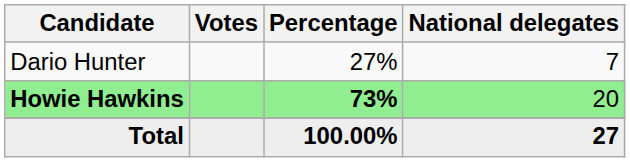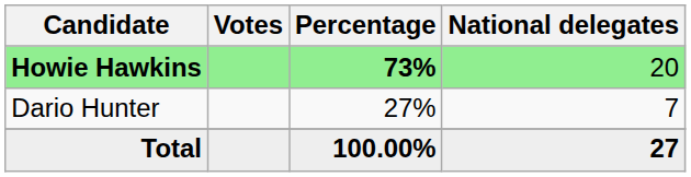 <table class="wikitable" style="text-align:right;">
 <tr>
 <th>Candidate</th>
 <th>Votes</th>
 <th>Percentage</th>
 <th>National delegates</th>
 </tr>
+<tr style="background:lightgreen;">
+<td style="text-align:left;"><strong>Howie Hawkins</strong></td>
+<td></td>
+<td><strong>73%</strong></td>
+<td>20</td>
+</tr>
 <tr>
 <td style="text-align:left;">Dario Hunter</td>
 <td></td>
 <td>27%</td>
 <td>7</td>
-</tr>
-<tr style="background:lightgreen;">
-<td style="text-align:left;"><strong>Howie Hawkins</strong></td>
-<td></td>
-<td><strong>73%</strong></td>
-<td>20</td>
 </tr>
 <tr>
 </tr>
 <tr style="background:#eee;">
 <td style="margin-right:0.50px"><strong>Total</strong></td>
 <td style="margin-right:0.50px"></td>
 <td style="margin-right:0.50px"><strong>100.00%</strong></td>
 <td style="margin-right:0.50px"><strong>27</strong></td>
 </tr>
 </table>
